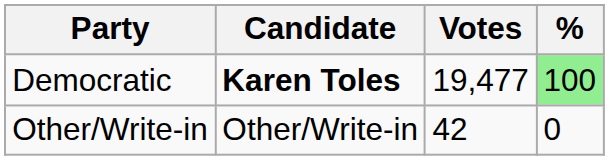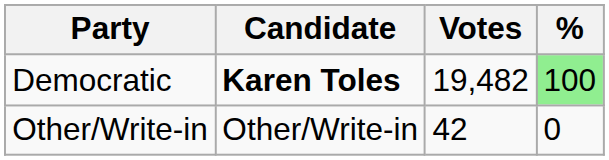 <table class="wikitable">
 <tr>
 <th>Party</th>
 <th>Candidate</th>
 <th>Votes</th>
 <th>%</th>
 </tr>
 <tr>
 <td>Democratic</td>
 <td><strong>Karen Toles</strong></td>
-<td>19,477</td>
+<td>19,482</td>
 <td style="background: lightgreen;">100</td>
 </tr>
 <tr>
 <td>Other/Write-in</td>
 <td>Other/Write-in</td>
 <td>42</td>
 <td>0</td>
 </tr>
 </table>
